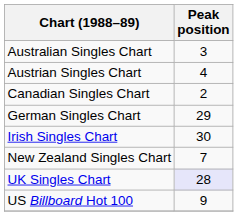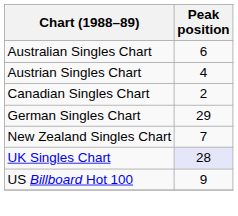 <table class="wikitable sortable">
 <tr>
 <th align="left">Chart (1988–89)</th>
 <th align="left">Peak<br>position</th>
 </tr>
 <tr>
 <td align="left">Australian Singles Chart</td>
-<td align="center">3</td>
+<td align="center">6</td>
 </tr>
 <tr>
 <td align="left">Austrian Singles Chart</td>
 <td align="center">4</td>
 </tr>
 <tr>
 <td align="left">Canadian Singles Chart</td>
 <td align="center">2</td>
 </tr>
 <tr>
 <td align="left">German Singles Chart</td>
 <td align="center">29</td>
-</tr>
-<tr>
-<td align="left"><a href='#'>Irish Singles Chart</a></td>
-<td align="center">30</td>
 </tr>
 <tr>
 <td align="left">New Zealand Singles Chart</td>
 <td align="center">7</td>
 </tr>
 <tr>
 <td align="left"><a href='#'>UK Singles Chart</a></td>
 <td align="center" style="background: lavender;">28</td>
 </tr>
 <tr>
 <td align="left">US <a href='#'><em>Billboard</em> Hot 100</a></td>
 <td align="center">9</td>
 </tr>
 <tr>
 </tr>
 </table>
